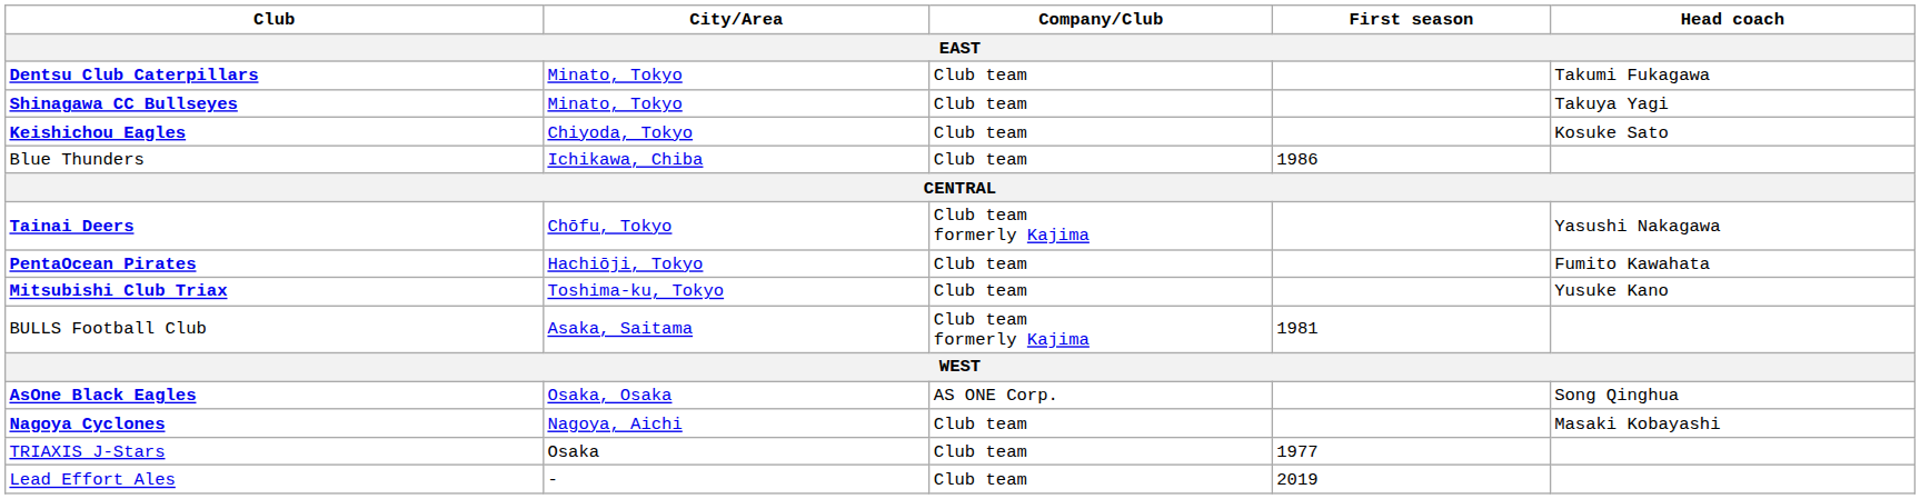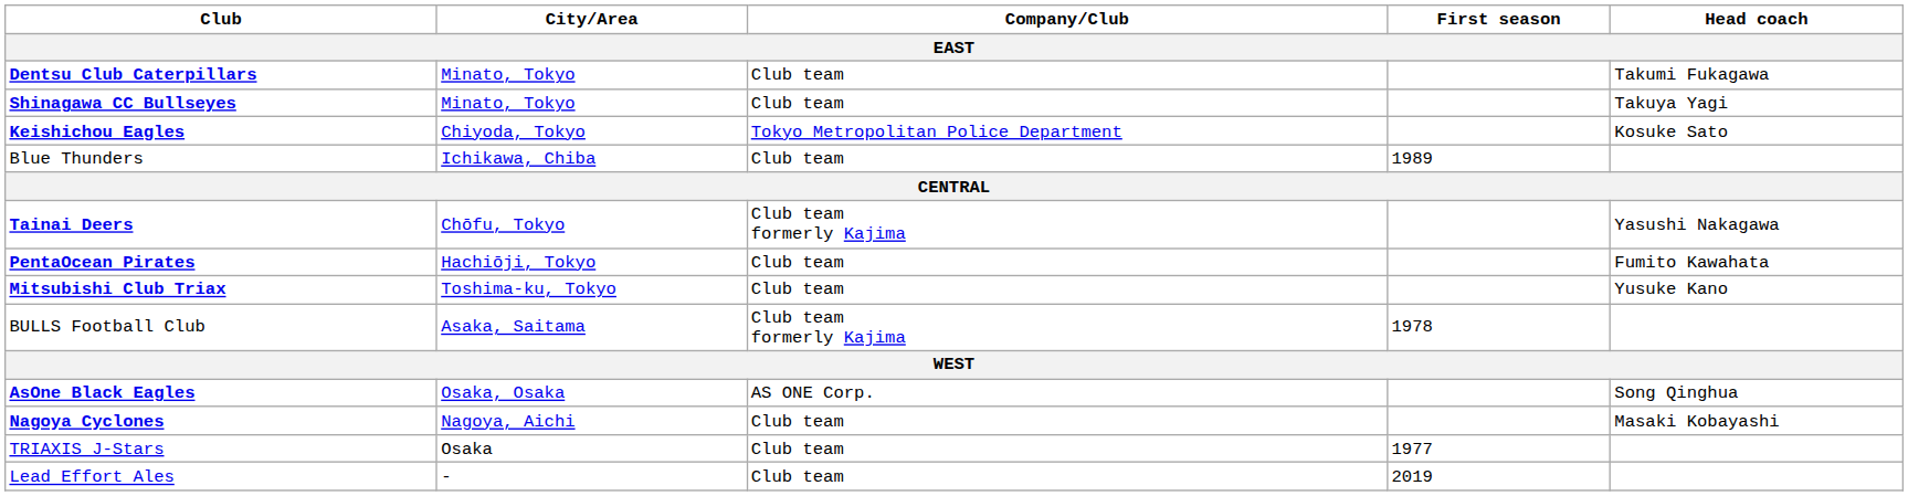 <table class="wikitable plainrowheaders" style="width:100%; font-size:88%;background:white;">
 <tr>
 <th style=background:white scope="col">Club</th>
 <th style=background:white scope="col">City/Area</th>
 <th style=background:white scope="col">Company/Club</th>
 <th style=background:white scope="col">First season</th>
 <th style=background:white scope="col">Head coach</th>
 </tr>
 <tr>
 <th colspan="5">EAST</th>
 </tr>
 <tr>
 <td><strong><a href='#'>Dentsu Club Caterpillars</a></strong></td>
 <td><a href='#'>Minato, Tokyo</a></td>
 <td>Club team</td>
 <td></td>
 <td>Takumi Fukagawa</td>
 </tr>
 <tr>
 <td><strong><a href='#'>Shinagawa CC Bullseyes</a></strong></td>
 <td><a href='#'>Minato, Tokyo</a></td>
 <td>Club team</td>
 <td></td>
 <td>Takuya Yagi</td>
 </tr>
 <tr>
 <td><strong><a href='#'>Keishichou Eagles</a></strong></td>
 <td><a href='#'>Chiyoda, Tokyo</a></td>
-<td>Club team</td>
+<td><a href='#'>Tokyo Metropolitan Police Department</a></td>
 <td></td>
 <td>Kosuke Sato</td>
 </tr>
 <tr>
 <td>Blue Thunders</td>
 <td><a href='#'>Ichikawa, Chiba</a></td>
 <td>Club team</td>
-<td>1986</td>
+<td>1989</td>
 <td></td>
 </tr>
 <tr>
 <th colspan="5">CENTRAL</th>
 </tr>
 <tr>
 <td><strong><a href='#'>Tainai Deers</a></strong></td>
 <td><a href='#'>Chōfu, Tokyo</a></td>
 <td>Club team<br>formerly <a href='#'>Kajima</a></td>
 <td></td>
 <td>Yasushi Nakagawa</td>
 </tr>
 <tr>
 <td><strong><a href='#'>PentaOcean Pirates</a></strong></td>
 <td><a href='#'>Hachiōji, Tokyo</a></td>
 <td>Club team</td>
 <td></td>
 <td>Fumito Kawahata</td>
 </tr>
 <tr>
 <td><strong><a href='#'>Mitsubishi Club Triax</a></strong></td>
 <td><a href='#'>Toshima-ku, Tokyo</a></td>
 <td>Club team</td>
 <td></td>
 <td>Yusuke Kano</td>
 </tr>
 <tr>
 <td>BULLS Football Club</td>
 <td><a href='#'>Asaka, Saitama</a></td>
 <td>Club team<br>formerly <a href='#'>Kajima</a></td>
-<td>1981</td>
+<td>1978</td>
 <td></td>
 </tr>
 <tr>
 <th colspan="5">WEST</th>
 </tr>
 <tr>
 <td><strong><a href='#'>AsOne Black Eagles</a></strong></td>
 <td><a href='#'>Osaka, Osaka</a></td>
 <td>AS ONE Corp.</td>
 <td></td>
 <td>Song Qinghua</td>
 </tr>
 <tr>
 <td><strong><a href='#'>Nagoya Cyclones</a></strong></td>
 <td><a href='#'>Nagoya, Aichi</a></td>
 <td>Club team</td>
 <td></td>
 <td>Masaki Kobayashi</td>
 </tr>
 <tr>
 <td><a href='#'>TRIAXIS J-Stars</a></td>
 <td>Osaka</td>
 <td>Club team</td>
 <td>1977</td>
 <td></td>
 </tr>
 <tr>
 <td><a href='#'>Lead Effort Ales</a></td>
 <td>-</td>
 <td>Club team</td>
 <td>2019</td>
 <td></td>
 </tr>
 </table>
